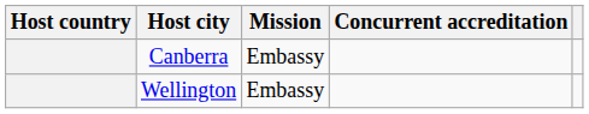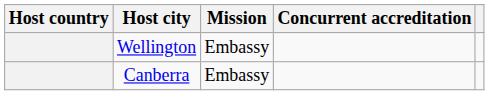 <table class="wikitable plainrowheaders" style="text-align:center;">
 <tr>
 <th scope="col">Host country</th>
 <th scope="col">Host city</th>
 <th scope="col">Mission</th>
 <th scope="col">Concurrent accreditation</th>
 <th scope="col"></th>
 </tr>
 <tr>
 <th scope="row"></th>
-<td><a href='#'>Canberra</a></td>
+<td><a href='#'>Wellington</a></td>
 <td>Embassy</td>
 <td></td>
 <td></td>
 </tr>
 <tr>
 <th scope="row"></th>
-<td><a href='#'>Wellington</a></td>
+<td><a href='#'>Canberra</a></td>
 <td>Embassy</td>
 <td></td>
 <td></td>
 </tr>
 </table>
